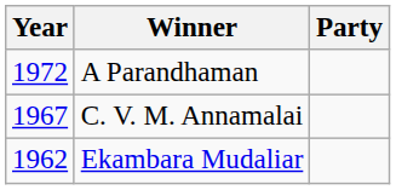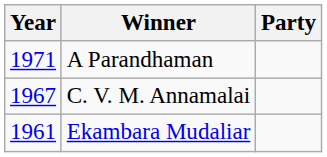 <table class="wikitable sortable">
 <tr>
 <th>Year</th>
 <th>Winner</th>
 <th colspan="2">Party</th>
 </tr>
 <tr>
-<td><a href='#'>1972</a></td>
+<td><a href='#'>1971</a></td>
 <td>A Parandhaman</td>
 <td></td>
 </tr>
 <tr>
 <td><a href='#'>1967</a></td>
 <td>C. V. M. Annamalai</td>
 <td></td>
 </tr>
 <tr>
-<td><a href='#'>1962</a></td>
+<td><a href='#'>1961</a></td>
 <td><a href='#'>Ekambara Mudaliar</a></td>
 <td></td>
 </tr>
 </table>
